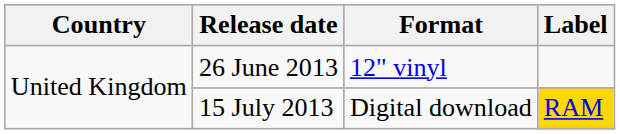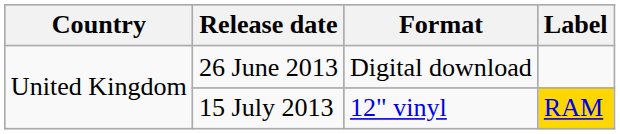 <table class="wikitable plainrowheaders">
 <tr>
 <th scope="col">Country</th>
 <th scope="col">Release date</th>
 <th scope="col">Format</th>
 <th scope="col">Label</th>
 </tr>
 <tr>
 <td rowspan="2">United Kingdom</td>
 <td>26 June 2013</td>
-<td><a href='#'>12" vinyl</a></td>
+<td>Digital download</td>
 <td></td>
 </tr>
 <tr>
 <td>15 July 2013</td>
-<td>Digital download</td>
+<td><a href='#'>12" vinyl</a></td>
 <td style="background: gold;"><a href='#'>RAM</a></td>
 </tr>
 </table>
